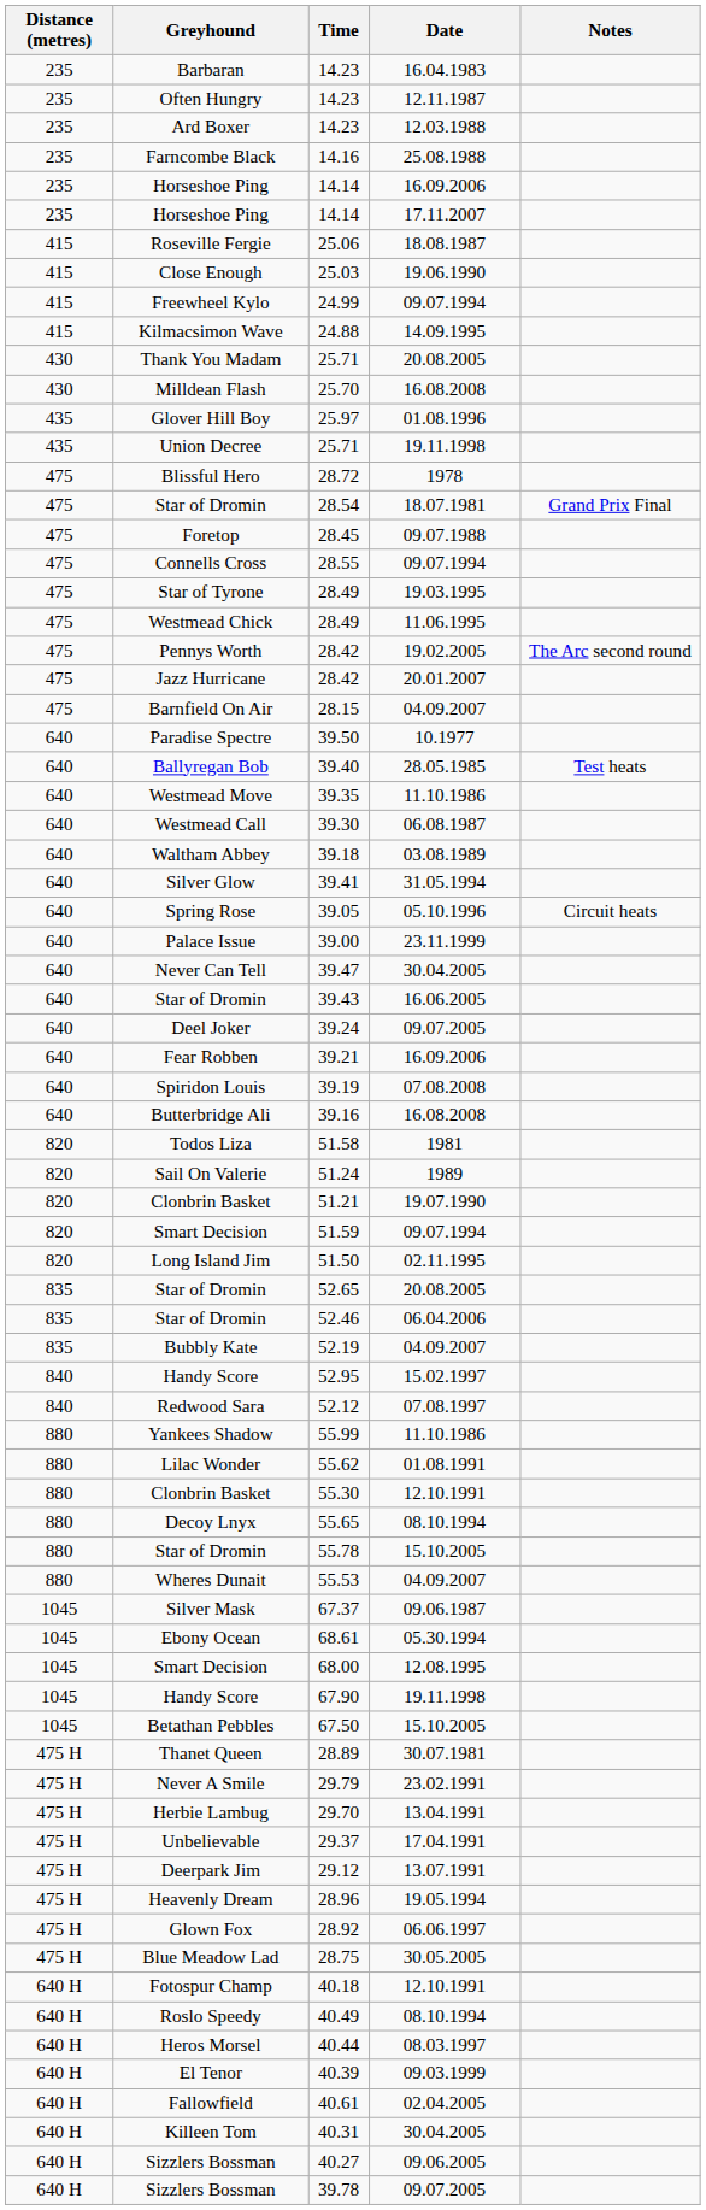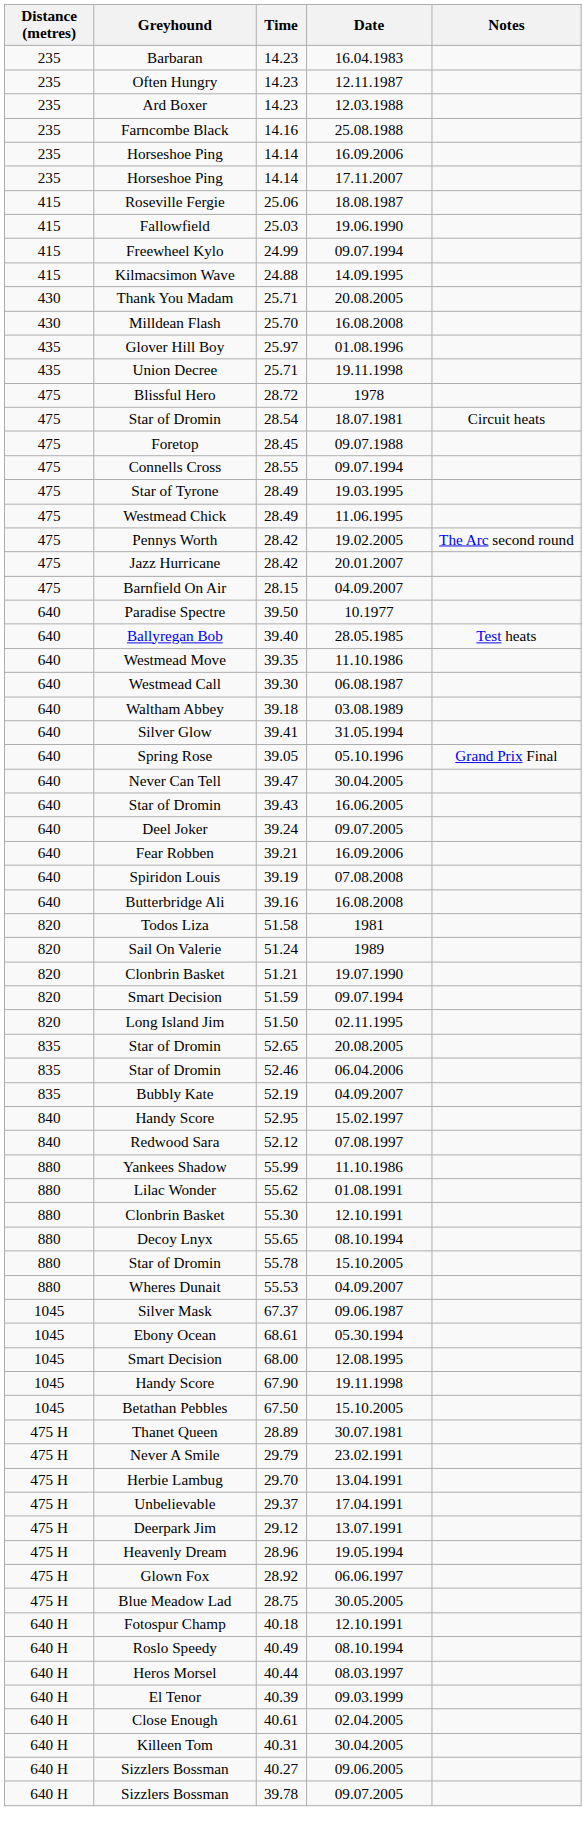 <table class="wikitable" style="font-size: 100%">
 <tr>
 <th width=100>Distance <br>(metres)</th>
 <th width=200>Greyhound</th>
 <th width=50>Time</th>
 <th width=150>Date</th>
 <th width=200>Notes</th>
 </tr>
 <tr align=center>
 <td>235</td>
 <td>Barbaran</td>
 <td>14.23</td>
 <td>16.04.1983</td>
 <td></td>
 </tr>
 <tr align=center>
 <td>235</td>
 <td>Often Hungry</td>
 <td>14.23</td>
 <td>12.11.1987</td>
 <td></td>
 </tr>
 <tr align=center>
 <td>235</td>
 <td>Ard Boxer</td>
 <td>14.23</td>
 <td>12.03.1988</td>
 <td></td>
 </tr>
 <tr align=center>
 <td>235</td>
 <td>Farncombe Black	</td>
 <td>14.16</td>
 <td>25.08.1988</td>
 <td></td>
 </tr>
 <tr align=center>
 <td>235</td>
 <td>Horseshoe Ping</td>
 <td>14.14</td>
 <td>16.09.2006</td>
 <td></td>
 </tr>
 <tr align=center>
 <td>235</td>
 <td>Horseshoe Ping</td>
 <td>14.14</td>
 <td>17.11.2007</td>
 <td></td>
 </tr>
 <tr align=center>
 <td>415</td>
 <td>Roseville Fergie</td>
 <td>25.06</td>
 <td>18.08.1987</td>
 <td></td>
 </tr>
 <tr align=center>
 <td>415</td>
-<td>Close Enough</td>
+<td>Fallowfield</td>
 <td>25.03</td>
 <td>19.06.1990</td>
 <td></td>
 </tr>
 <tr align=center>
 <td>415</td>
 <td>Freewheel Kylo</td>
 <td>24.99</td>
 <td>09.07.1994</td>
 <td></td>
 </tr>
 <tr align=center>
 <td>415</td>
 <td>Kilmacsimon Wave</td>
 <td>24.88</td>
 <td>14.09.1995</td>
 <td></td>
 </tr>
 <tr align=center>
 <td>430</td>
 <td>Thank You Madam</td>
 <td>25.71</td>
 <td>20.08.2005</td>
 <td></td>
 </tr>
 <tr align=center>
 <td>430</td>
 <td>Milldean Flash</td>
 <td>25.70</td>
 <td>16.08.2008</td>
 <td></td>
 </tr>
 <tr align=center>
 <td>435</td>
 <td>Glover Hill Boy</td>
 <td>25.97</td>
 <td>01.08.1996</td>
 <td></td>
 </tr>
 <tr align=center>
 <td>435</td>
 <td>Union Decree</td>
 <td>25.71</td>
 <td>19.11.1998</td>
 <td></td>
 </tr>
 <tr align=center>
 <td>475</td>
 <td>Blissful Hero</td>
 <td>28.72</td>
 <td>1978</td>
 <td></td>
 </tr>
 <tr align=center>
 <td>475</td>
 <td>Star of Dromin</td>
 <td>28.54</td>
 <td>18.07.1981</td>
-<td><a href='#'>Grand Prix</a> Final</td>
+<td>Circuit heats</td>
 </tr>
 <tr align=center>
 <td>475</td>
 <td>Foretop</td>
 <td>28.45</td>
 <td>09.07.1988</td>
 <td></td>
 </tr>
 <tr align=center>
 <td>475</td>
 <td>Connells Cross</td>
 <td>28.55</td>
 <td>09.07.1994</td>
 <td></td>
 </tr>
 <tr align=center>
 <td>475</td>
 <td>Star of Tyrone</td>
 <td>28.49</td>
 <td>19.03.1995</td>
 <td></td>
 </tr>
 <tr align=center>
 <td>475</td>
 <td>Westmead Chick</td>
 <td>28.49</td>
 <td>11.06.1995</td>
 <td></td>
 </tr>
 <tr align=center>
 <td>475</td>
 <td>Pennys Worth</td>
 <td>28.42</td>
 <td>19.02.2005</td>
 <td><a href='#'>The Arc</a>  second round</td>
 </tr>
 <tr align=center>
 <td>475</td>
 <td>Jazz Hurricane</td>
 <td>28.42</td>
 <td>20.01.2007</td>
 <td></td>
 </tr>
 <tr align=center>
 <td>475</td>
 <td>Barnfield On Air</td>
 <td>28.15</td>
 <td>04.09.2007</td>
 <td></td>
 </tr>
 <tr align=center>
 <td>640</td>
 <td>Paradise Spectre</td>
 <td>39.50</td>
 <td>10.1977</td>
 <td></td>
 </tr>
 <tr align=center>
 <td>640</td>
 <td><a href='#'>Ballyregan Bob</a></td>
 <td>39.40</td>
 <td>28.05.1985</td>
 <td><a href='#'>Test</a> heats</td>
 </tr>
 <tr align=center>
 <td>640</td>
 <td>Westmead Move</td>
 <td>39.35</td>
 <td>11.10.1986</td>
 <td></td>
 </tr>
 <tr align=center>
 <td>640</td>
 <td>Westmead Call</td>
 <td>39.30</td>
 <td>06.08.1987</td>
 <td></td>
 </tr>
 <tr align=center>
 <td>640</td>
 <td>Waltham Abbey</td>
 <td>39.18</td>
 <td>03.08.1989</td>
 <td></td>
 </tr>
 <tr align=center>
 <td>640</td>
 <td>Silver Glow</td>
 <td>39.41</td>
 <td>31.05.1994</td>
 <td></td>
 </tr>
 <tr align=center>
 <td>640</td>
 <td>Spring Rose</td>
 <td>39.05</td>
 <td>05.10.1996</td>
-<td>Circuit heats</td>
-</tr>
-<tr align=center>
-<td>640</td>
-<td>Palace Issue</td>
-<td>39.00</td>
-<td>23.11.1999</td>
-<td></td>
+<td><a href='#'>Grand Prix</a> Final</td>
 </tr>
 <tr align=center>
 <td>640</td>
 <td>Never Can Tell</td>
 <td>39.47</td>
 <td>30.04.2005</td>
 <td></td>
 </tr>
 <tr align=center>
 <td>640</td>
 <td>Star of Dromin</td>
 <td>39.43</td>
 <td>16.06.2005</td>
 <td></td>
 </tr>
 <tr align=center>
 <td>640</td>
 <td>Deel Joker </td>
 <td>39.24</td>
 <td>09.07.2005</td>
 <td></td>
 </tr>
 <tr align=center>
 <td>640</td>
 <td>Fear Robben</td>
 <td>39.21</td>
 <td>16.09.2006</td>
 <td></td>
 </tr>
 <tr align=center>
 <td>640</td>
 <td>Spiridon Louis</td>
 <td>39.19</td>
 <td>07.08.2008</td>
 <td></td>
 </tr>
 <tr align=center>
 <td>640</td>
 <td>Butterbridge Ali</td>
 <td>39.16</td>
 <td>16.08.2008</td>
 <td></td>
 </tr>
 <tr align=center>
 <td>820</td>
 <td>Todos Liza </td>
 <td>51.58</td>
 <td>1981</td>
 <td></td>
 </tr>
 <tr align=center>
 <td>820</td>
 <td>Sail On Valerie</td>
 <td>51.24</td>
 <td>1989</td>
 <td></td>
 </tr>
 <tr align=center>
 <td>820</td>
 <td>Clonbrin Basket</td>
 <td>51.21</td>
 <td>19.07.1990</td>
 <td></td>
 </tr>
 <tr align=center>
 <td>820</td>
 <td>Smart Decision</td>
 <td>51.59</td>
 <td>09.07.1994</td>
 <td></td>
 </tr>
 <tr align=center>
 <td>820</td>
 <td>Long Island Jim</td>
 <td>51.50</td>
 <td>02.11.1995</td>
 <td></td>
 </tr>
 <tr align=center>
 <td>835</td>
 <td>Star of Dromin</td>
 <td>52.65</td>
 <td>20.08.2005</td>
 <td></td>
 </tr>
 <tr align=center>
 <td>835</td>
 <td>Star of Dromin</td>
 <td>52.46</td>
 <td>06.04.2006</td>
 <td></td>
 </tr>
 <tr align=center>
 <td>835</td>
 <td>Bubbly Kate</td>
 <td>52.19</td>
 <td>04.09.2007</td>
 <td></td>
 </tr>
 <tr align=center>
 <td>840</td>
 <td>Handy Score</td>
 <td>52.95</td>
 <td>15.02.1997</td>
 <td></td>
 </tr>
 <tr align=center>
 <td>840</td>
 <td>Redwood Sara</td>
 <td>52.12</td>
 <td>07.08.1997</td>
 <td></td>
 </tr>
 <tr align=center>
 <td>880</td>
 <td>Yankees Shadow</td>
 <td>55.99</td>
 <td>11.10.1986</td>
 <td></td>
 </tr>
 <tr align=center>
 <td>880</td>
 <td>Lilac Wonder</td>
 <td>55.62</td>
 <td>01.08.1991</td>
 <td></td>
 </tr>
 <tr align=center>
 <td>880</td>
 <td>Clonbrin Basket</td>
 <td>55.30</td>
 <td>12.10.1991</td>
 <td></td>
 </tr>
 <tr align=center>
 <td>880</td>
 <td>Decoy Lnyx</td>
 <td>55.65</td>
 <td>08.10.1994</td>
 <td></td>
 </tr>
 <tr align=center>
 <td>880</td>
 <td>Star of Dromin</td>
 <td>55.78</td>
 <td>15.10.2005</td>
 <td></td>
 </tr>
 <tr align=center>
 <td>880</td>
 <td>Wheres Dunait</td>
 <td>55.53</td>
 <td>04.09.2007</td>
 <td></td>
 </tr>
 <tr align=center>
 <td>1045</td>
 <td>Silver Mask</td>
 <td>67.37</td>
 <td>09.06.1987</td>
 <td></td>
 </tr>
 <tr align=center>
 <td>1045</td>
 <td>Ebony Ocean</td>
 <td>68.61</td>
 <td>05.30.1994</td>
 <td></td>
 </tr>
 <tr align=center>
 <td>1045</td>
 <td>Smart Decision</td>
 <td>68.00</td>
 <td>12.08.1995</td>
 <td></td>
 </tr>
 <tr align=center>
 <td>1045</td>
 <td>Handy Score</td>
 <td>67.90</td>
 <td>19.11.1998</td>
 <td></td>
 </tr>
 <tr align=center>
 <td>1045</td>
 <td>Betathan Pebbles</td>
 <td>67.50</td>
 <td>15.10.2005</td>
 <td></td>
 </tr>
 <tr align=center>
 <td>475 H</td>
 <td>Thanet Queen</td>
 <td>28.89</td>
 <td>30.07.1981</td>
 <td></td>
 </tr>
 <tr align=center>
 <td>475 H</td>
 <td>Never A Smile</td>
 <td>29.79</td>
 <td>23.02.1991</td>
 <td></td>
 </tr>
 <tr align=center>
 <td>475 H</td>
 <td>Herbie Lambug</td>
 <td>29.70</td>
 <td>13.04.1991</td>
 <td></td>
 </tr>
 <tr align=center>
 <td>475 H</td>
 <td>Unbelievable</td>
 <td>29.37</td>
 <td>17.04.1991</td>
 <td></td>
 </tr>
 <tr align=center>
 <td>475 H</td>
 <td>Deerpark Jim</td>
 <td>29.12</td>
 <td>13.07.1991</td>
 <td></td>
 </tr>
 <tr align=center>
 <td>475 H</td>
 <td>Heavenly Dream</td>
 <td>28.96</td>
 <td>19.05.1994</td>
 <td></td>
 </tr>
 <tr align=center>
 <td>475 H</td>
 <td>Glown Fox</td>
 <td>28.92</td>
 <td>06.06.1997</td>
 <td></td>
 </tr>
 <tr align=center>
 <td>475 H</td>
 <td>Blue Meadow Lad</td>
 <td>28.75</td>
 <td>30.05.2005</td>
 <td></td>
 </tr>
 <tr align=center>
 <td>640 H</td>
 <td>Fotospur Champ</td>
 <td>40.18</td>
 <td>12.10.1991</td>
 <td></td>
 </tr>
 <tr align=center>
 <td>640 H</td>
 <td>Roslo Speedy</td>
 <td>40.49</td>
 <td>08.10.1994</td>
 <td></td>
 </tr>
 <tr align=center>
 <td>640 H</td>
 <td>Heros Morsel</td>
 <td>40.44</td>
 <td>08.03.1997</td>
 <td></td>
 </tr>
 <tr align=center>
 <td>640 H</td>
 <td>El Tenor</td>
 <td>40.39</td>
 <td>09.03.1999</td>
 <td></td>
 </tr>
 <tr align=center>
 <td>640 H</td>
-<td>Fallowfield</td>
+<td>Close Enough</td>
 <td>40.61</td>
 <td>02.04.2005</td>
 <td></td>
 </tr>
 <tr align=center>
 <td>640 H</td>
 <td>Killeen Tom</td>
 <td>40.31</td>
 <td>30.04.2005</td>
 <td></td>
 </tr>
 <tr align=center>
 <td>640 H</td>
 <td>Sizzlers Bossman</td>
 <td>40.27</td>
 <td>09.06.2005</td>
 <td></td>
 </tr>
 <tr align=center>
 <td>640 H</td>
 <td>Sizzlers Bossman</td>
 <td>39.78</td>
 <td>09.07.2005</td>
 <td></td>
 </tr>
 </table>
